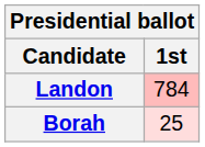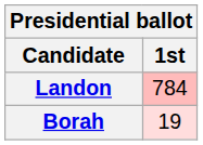 <table class="wikitable sortable" style="text-align:center">
 <tr>
 <th colspan="2"><strong>Presidential ballot</strong></th>
 </tr>
 <tr>
 <th>Candidate</th>
 <th>1st</th>
 </tr>
 <tr>
 <th><a href='#'>Landon</a></th>
 <td style="background:#fbb;">784</td>
 </tr>
 <tr>
 <th><a href='#'>Borah</a></th>
-<td style="background:#fdd;">25</td>
+<td style="background:#fdd;">19</td>
 </tr>
 </table>
